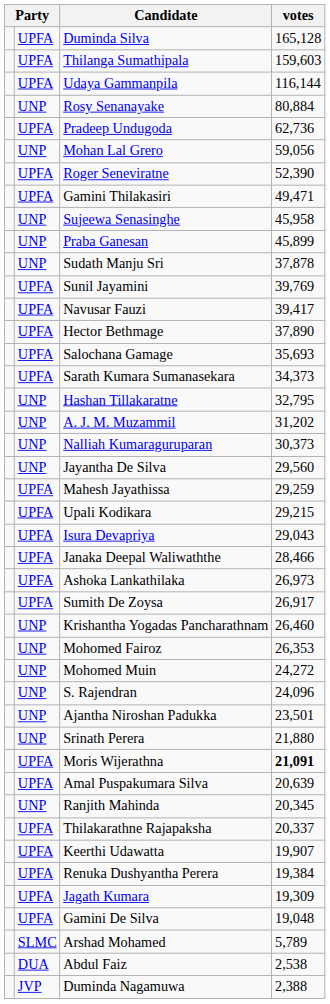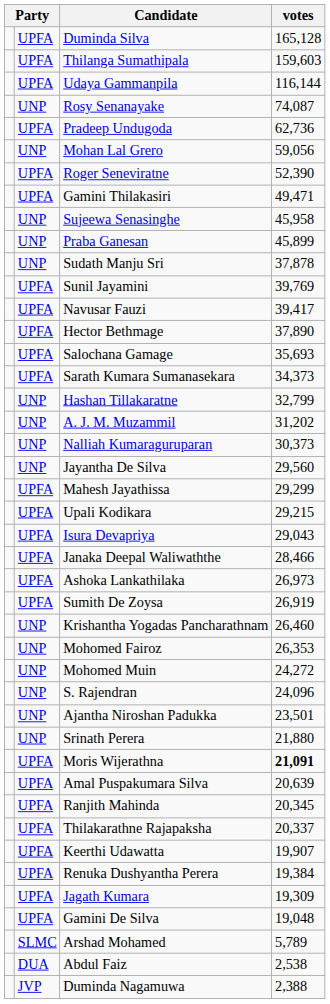 <table class="wikitable sortable mw-collapsible">
 <tr>
 <th colspan="2">Party</th>
 <th>Candidate</th>
 <th>votes</th>
 </tr>
 <tr>
 <td bgcolor=> </td>
 <td align=left><a href='#'>UPFA</a></td>
 <td><a href='#'>Duminda Silva</a></td>
 <td>165,128</td>
 </tr>
 <tr>
 <td bgcolor=> </td>
 <td align=left><a href='#'>UPFA</a></td>
 <td><a href='#'>Thilanga Sumathipala</a></td>
 <td>159,603</td>
 </tr>
 <tr>
 <td bgcolor=> </td>
 <td align=left><a href='#'>UPFA</a></td>
 <td><a href='#'>Udaya Gammanpila</a></td>
 <td>116,144</td>
 </tr>
 <tr>
 <td bgcolor=> </td>
 <td align=left><a href='#'>UNP</a></td>
 <td><a href='#'>Rosy Senanayake</a></td>
-<td>80,884</td>
+<td>74,087</td>
 </tr>
 <tr>
 <td bgcolor=> </td>
 <td align=left><a href='#'>UPFA</a></td>
 <td><a href='#'>Pradeep Undugoda</a></td>
 <td>62,736</td>
 </tr>
 <tr>
 <td bgcolor=> </td>
 <td align=left><a href='#'>UNP</a></td>
 <td><a href='#'>Mohan Lal Grero</a></td>
 <td>59,056</td>
 </tr>
 <tr>
 <td bgcolor=> </td>
 <td align=left><a href='#'>UPFA</a></td>
 <td><a href='#'>Roger Seneviratne</a></td>
 <td>52,390</td>
 </tr>
 <tr>
 <td bgcolor=> </td>
 <td align=left><a href='#'>UPFA</a></td>
 <td>Gamini Thilakasiri</td>
 <td>49,471</td>
 </tr>
 <tr>
 <td bgcolor=> </td>
 <td align=left><a href='#'>UNP</a></td>
 <td><a href='#'>Sujeewa Senasinghe</a></td>
 <td>45,958</td>
 </tr>
 <tr>
 <td bgcolor=> </td>
 <td align=left><a href='#'>UNP</a></td>
 <td><a href='#'>Praba Ganesan</a></td>
 <td>45,899</td>
 </tr>
 <tr>
 <td bgcolor=> </td>
 <td align=left><a href='#'>UNP</a></td>
 <td>Sudath Manju Sri</td>
 <td>37,878</td>
 </tr>
 <tr>
 <td bgcolor=> </td>
 <td align=left><a href='#'>UPFA</a></td>
 <td>Sunil Jayamini</td>
 <td>39,769</td>
 </tr>
 <tr>
 <td bgcolor=> </td>
 <td align=left><a href='#'>UPFA</a></td>
 <td>Navusar Fauzi</td>
 <td>39,417</td>
 </tr>
 <tr>
 <td bgcolor=> </td>
 <td align=left><a href='#'>UPFA</a></td>
 <td>Hector Bethmage</td>
 <td>37,890</td>
 </tr>
 <tr>
 <td bgcolor=> </td>
 <td align=left><a href='#'>UPFA</a></td>
 <td>Salochana Gamage</td>
 <td>35,693</td>
 </tr>
 <tr>
 <td bgcolor=> </td>
 <td align=left><a href='#'>UPFA</a></td>
 <td>Sarath Kumara Sumanasekara</td>
 <td>34,373</td>
 </tr>
 <tr>
 <td bgcolor=> </td>
 <td align=left><a href='#'>UNP</a></td>
 <td><a href='#'>Hashan Tillakaratne</a></td>
-<td>32,795</td>
+<td>32,799</td>
 </tr>
 <tr>
 <td bgcolor=> </td>
 <td align=left><a href='#'>UNP</a></td>
 <td><a href='#'>A. J. M. Muzammil</a></td>
 <td>31,202</td>
 </tr>
 <tr>
 <td bgcolor=> </td>
 <td align=left><a href='#'>UNP</a></td>
 <td><a href='#'>Nalliah Kumaraguruparan</a></td>
 <td>30,373</td>
 </tr>
 <tr>
 <td bgcolor=> </td>
 <td align=left><a href='#'>UNP</a></td>
 <td>Jayantha De Silva</td>
 <td>29,560</td>
 </tr>
 <tr>
 <td bgcolor=> </td>
 <td align=left><a href='#'>UPFA</a></td>
 <td>Mahesh Jayathissa</td>
-<td>29,259</td>
+<td>29,299</td>
 </tr>
 <tr>
 <td bgcolor=> </td>
 <td align=left><a href='#'>UPFA</a></td>
 <td>Upali Kodikara</td>
 <td>29,215</td>
 </tr>
 <tr>
 <td bgcolor=> </td>
 <td align=left><a href='#'>UPFA</a></td>
 <td><a href='#'>Isura Devapriya</a></td>
 <td>29,043</td>
 </tr>
 <tr>
 <td bgcolor=> </td>
 <td align=left><a href='#'>UPFA</a></td>
 <td>Janaka Deepal Waliwaththe</td>
 <td>28,466</td>
 </tr>
 <tr>
 <td bgcolor=> </td>
 <td align=left><a href='#'>UPFA</a></td>
 <td>Ashoka Lankathilaka</td>
 <td>26,973</td>
 </tr>
 <tr>
 <td bgcolor=> </td>
 <td align=left><a href='#'>UPFA</a></td>
 <td>Sumith De Zoysa</td>
-<td>26,917</td>
+<td>26,919</td>
 </tr>
 <tr>
 <td bgcolor=> </td>
 <td align=left><a href='#'>UNP</a></td>
 <td>Krishantha Yogadas Pancharathnam</td>
 <td>26,460</td>
 </tr>
 <tr>
 <td bgcolor=> </td>
 <td align=left><a href='#'>UNP</a></td>
 <td>Mohomed Fairoz</td>
 <td>26,353</td>
 </tr>
 <tr>
 <td bgcolor=> </td>
 <td align=left><a href='#'>UNP</a></td>
 <td>Mohomed Muin</td>
 <td>24,272</td>
 </tr>
 <tr>
 <td bgcolor=> </td>
 <td align=left><a href='#'>UNP</a></td>
 <td>S. Rajendran</td>
 <td>24,096</td>
 </tr>
 <tr>
 <td bgcolor=> </td>
 <td align=left><a href='#'>UNP</a></td>
 <td>Ajantha Niroshan Padukka</td>
 <td>23,501</td>
 </tr>
 <tr>
 <td bgcolor=> </td>
 <td align=left><a href='#'>UNP</a></td>
 <td>Srinath Perera</td>
 <td>21,880</td>
 </tr>
 <tr>
 <td bgcolor=> </td>
 <td align=left><a href='#'>UPFA</a></td>
 <td>Moris Wijerathna</td>
 <td><strong>21,091</strong></td>
 </tr>
 <tr>
 <td bgcolor=> </td>
 <td align=left><a href='#'>UPFA</a></td>
 <td>Amal Puspakumara Silva</td>
 <td>20,639</td>
 </tr>
 <tr>
 <td bgcolor=> </td>
-<td align=left><a href='#'>UNP</a></td>
+<td align=left><a href='#'>UPFA</a></td>
 <td>Ranjith Mahinda</td>
 <td>20,345</td>
 </tr>
 <tr>
 <td bgcolor=> </td>
 <td align=left><a href='#'>UPFA</a></td>
 <td>Thilakarathne Rajapaksha</td>
 <td>20,337</td>
 </tr>
 <tr>
 <td bgcolor=> </td>
 <td align=left><a href='#'>UPFA</a></td>
 <td>Keerthi Udawatta</td>
 <td>19,907</td>
 </tr>
 <tr>
 <td bgcolor=> </td>
 <td align=left><a href='#'>UPFA</a></td>
 <td>Renuka Dushyantha Perera</td>
 <td>19,384</td>
 </tr>
 <tr>
 <td bgcolor=> </td>
 <td align=left><a href='#'>UPFA</a></td>
 <td><a href='#'>Jagath Kumara</a></td>
 <td>19,309</td>
 </tr>
 <tr>
 <td bgcolor=> </td>
 <td align=left><a href='#'>UPFA</a></td>
 <td>Gamini De Silva</td>
 <td>19,048</td>
 </tr>
 <tr>
 <td bgcolor=> </td>
 <td align=left><a href='#'>SLMC</a></td>
 <td>Arshad Mohamed</td>
 <td>5,789</td>
 </tr>
 <tr>
 <td bgcolor=> </td>
 <td align=left><a href='#'>DUA</a></td>
 <td>Abdul Faiz</td>
 <td>2,538</td>
 </tr>
 <tr>
 <td bgcolor=> </td>
 <td align=left><a href='#'>JVP</a></td>
 <td>Duminda Nagamuwa</td>
 <td>2,388</td>
 </tr>
 </table>
